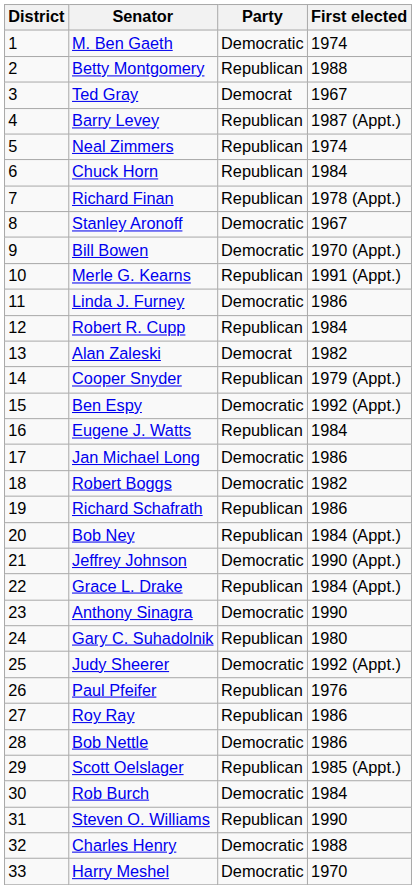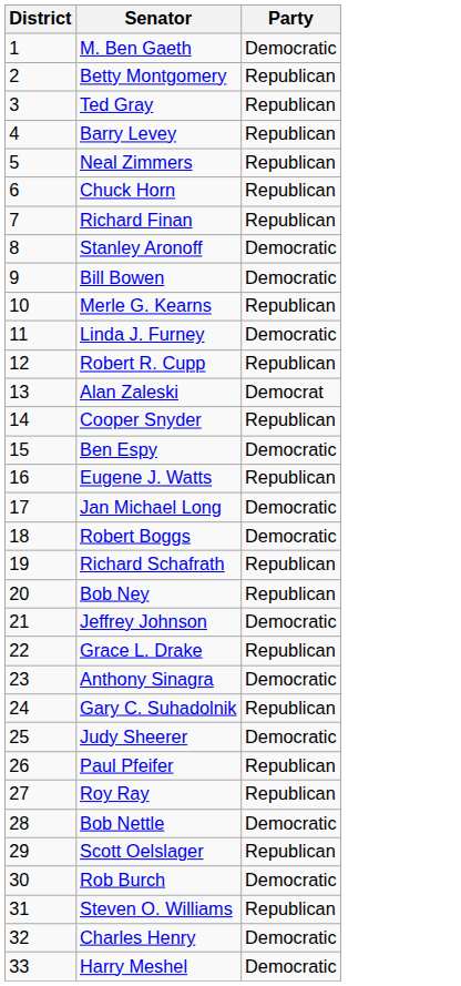 <table class="wikitable sortable">
 <tr>
 <th>District</th>
 <th>Senator</th>
 <th>Party</th>
-<th>First elected</th>
 </tr>
 <tr>
 <td>1</td>
 <td><a href='#'>M. Ben Gaeth</a> </td>
 <td>Democratic</td>
-<td>1974</td>
 </tr>
 <tr>
 <td>2</td>
 <td><a href='#'>Betty Montgomery</a> </td>
 <td>Republican</td>
-<td>1988</td>
 </tr>
 <tr>
 <td>3</td>
 <td><a href='#'>Ted Gray</a></td>
-<td>Democrat</td>
-<td>1967</td>
+<td>Republican</td>
 </tr>
 <tr>
 <td>4</td>
 <td><a href='#'>Barry Levey</a> </td>
 <td>Republican</td>
-<td>1987 (Appt.)</td>
 </tr>
 <tr>
 <td>5</td>
 <td><a href='#'>Neal Zimmers</a></td>
 <td>Republican</td>
-<td>1974</td>
 </tr>
 <tr>
 <td>6</td>
 <td><a href='#'>Chuck Horn</a> </td>
 <td>Republican</td>
-<td>1984</td>
 </tr>
 <tr>
 <td>7</td>
 <td><a href='#'>Richard Finan</a> </td>
 <td>Republican</td>
-<td>1978 (Appt.)</td>
 </tr>
 <tr>
 <td>8</td>
 <td><a href='#'>Stanley Aronoff</a> </td>
 <td>Democratic</td>
-<td>1967</td>
 </tr>
 <tr>
 <td>9</td>
 <td><a href='#'>Bill Bowen</a> </td>
 <td>Democratic</td>
-<td>1970 (Appt.)</td>
 </tr>
 <tr>
 <td>10</td>
 <td><a href='#'>Merle G. Kearns</a> </td>
 <td>Republican</td>
-<td>1991 (Appt.)</td>
 </tr>
 <tr>
 <td>11</td>
 <td><a href='#'>Linda J. Furney</a> </td>
 <td>Democratic</td>
-<td>1986</td>
 </tr>
 <tr>
 <td>12</td>
 <td><a href='#'>Robert R. Cupp</a> </td>
 <td>Republican</td>
-<td>1984</td>
 </tr>
 <tr>
 <td>13</td>
 <td><a href='#'>Alan Zaleski</a> </td>
 <td>Democrat</td>
-<td>1982</td>
 </tr>
 <tr>
 <td>14</td>
 <td><a href='#'>Cooper Snyder</a> </td>
 <td>Republican</td>
-<td>1979 (Appt.)</td>
 </tr>
 <tr>
 <td>15</td>
 <td><a href='#'>Ben Espy</a> </td>
 <td>Democratic</td>
-<td>1992 (Appt.)</td>
 </tr>
 <tr>
 <td>16</td>
 <td><a href='#'>Eugene J. Watts</a> </td>
 <td>Republican</td>
-<td>1984</td>
 </tr>
 <tr>
 <td>17</td>
 <td><a href='#'>Jan Michael Long</a> </td>
 <td>Democratic</td>
-<td>1986</td>
 </tr>
 <tr>
 <td>18</td>
 <td><a href='#'>Robert Boggs</a> </td>
 <td>Democratic</td>
-<td>1982</td>
 </tr>
 <tr>
 <td>19</td>
 <td><a href='#'>Richard Schafrath</a> </td>
 <td>Republican</td>
-<td>1986</td>
 </tr>
 <tr>
 <td>20</td>
 <td><a href='#'>Bob Ney</a> </td>
 <td>Republican</td>
-<td>1984 (Appt.)</td>
 </tr>
 <tr>
 <td>21</td>
 <td><a href='#'>Jeffrey Johnson</a> </td>
 <td>Democratic</td>
-<td>1990 (Appt.)</td>
 </tr>
 <tr>
 <td>22</td>
 <td><a href='#'>Grace L. Drake</a> </td>
 <td>Republican</td>
-<td>1984 (Appt.)</td>
 </tr>
 <tr>
 <td>23</td>
 <td><a href='#'>Anthony Sinagra</a> </td>
 <td>Democratic</td>
-<td>1990</td>
 </tr>
 <tr>
 <td>24</td>
 <td><a href='#'>Gary C. Suhadolnik</a> </td>
 <td>Republican</td>
-<td>1980</td>
 </tr>
 <tr>
 <td>25</td>
 <td><a href='#'>Judy Sheerer</a> </td>
 <td>Democratic</td>
-<td>1992 (Appt.)</td>
 </tr>
 <tr>
 <td>26</td>
 <td><a href='#'>Paul Pfeifer</a> </td>
 <td>Republican</td>
-<td>1976</td>
 </tr>
 <tr>
 <td>27</td>
 <td><a href='#'>Roy Ray</a> </td>
 <td>Republican</td>
-<td>1986</td>
 </tr>
 <tr>
 <td>28</td>
 <td><a href='#'>Bob Nettle</a> </td>
 <td>Democratic</td>
-<td>1986</td>
 </tr>
 <tr>
 <td>29</td>
 <td><a href='#'>Scott Oelslager</a> </td>
 <td>Republican</td>
-<td>1985 (Appt.)</td>
 </tr>
 <tr>
 <td>30</td>
 <td><a href='#'>Rob Burch</a> </td>
 <td>Democratic</td>
-<td>1984</td>
 </tr>
 <tr>
 <td>31</td>
 <td><a href='#'>Steven O. Williams</a> </td>
 <td>Republican</td>
-<td>1990</td>
 </tr>
 <tr>
 <td>32</td>
 <td><a href='#'>Charles Henry</a> </td>
 <td>Democratic</td>
-<td>1988</td>
 </tr>
 <tr>
 <td>33</td>
 <td><a href='#'>Harry Meshel</a> </td>
 <td>Democratic</td>
-<td>1970</td>
 </tr>
 </table>
